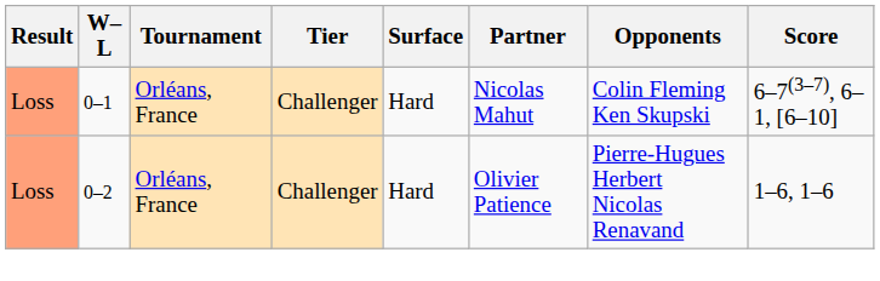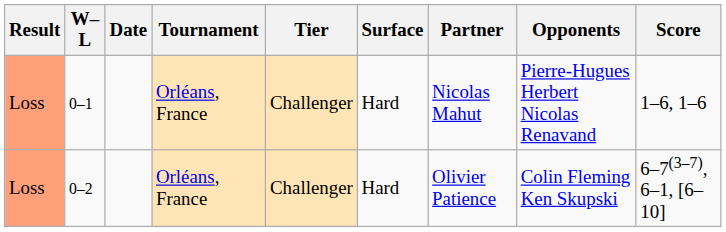 <table class="sortable wikitable">
 <tr>
 <th>Result</th>
 <th class="unsortable">W–L</th>
+<th>Date</th>
 <th>Tournament</th>
 <th>Tier</th>
 <th>Surface</th>
 <th>Partner</th>
 <th>Opponents</th>
 <th class="unsortable">Score</th>
 </tr>
 <tr>
 <td style="background:#ffa07a;">Loss</td>
 <td><small>0–1</small></td>
+<td></td>
 <td style="background:moccasin;"><a href='#'>Orléans</a>, France</td>
 <td style="background:moccasin;">Challenger</td>
 <td>Hard</td>
 <td> <a href='#'>Nicolas Mahut</a></td>
-<td> <a href='#'>Colin Fleming</a> <br>  <a href='#'>Ken Skupski</a></td>
-<td>6–7<sup>(3–7)</sup>, 6–1, [6–10]</td>
+<td> <a href='#'>Pierre-Hugues Herbert</a> <br>  <a href='#'>Nicolas Renavand</a></td>
+<td>1–6, 1–6</td>
 </tr>
 <tr>
 <td style="background:#ffa07a;">Loss</td>
 <td><small>0–2</small></td>
+<td></td>
 <td style="background:moccasin;"><a href='#'>Orléans</a>, France</td>
 <td style="background:moccasin;">Challenger</td>
 <td>Hard</td>
 <td> <a href='#'>Olivier Patience</a></td>
-<td> <a href='#'>Pierre-Hugues Herbert</a> <br>  <a href='#'>Nicolas Renavand</a></td>
-<td>1–6, 1–6</td>
+<td> <a href='#'>Colin Fleming</a> <br>  <a href='#'>Ken Skupski</a></td>
+<td>6–7<sup>(3–7)</sup>, 6–1, [6–10]</td>
 </tr>
 </table>
